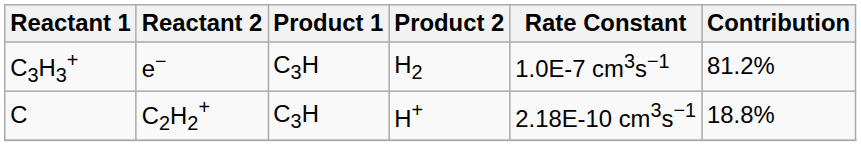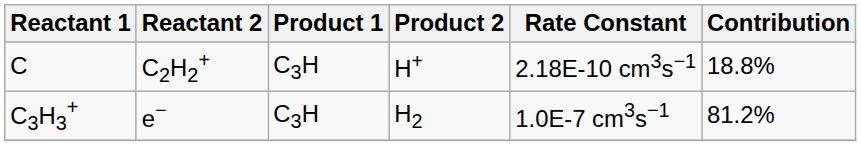 <table class="wikitable" border="1">
 <tr>
 <th>Reactant 1</th>
 <th>Reactant 2</th>
 <th>Product 1</th>
 <th>Product 2</th>
 <th>Rate Constant</th>
 <th>Contribution</th>
 </tr>
 <tr>
+<td>C</td>
+<td>C<sub>2</sub>H<sub>2</sub><sup>+</sup></td>
+<td>C<sub>3</sub>H</td>
+<td>H<sup>+</sup></td>
+<td>2.18E-10 cm<sup>3</sup>s<sup>−1</sup></td>
+<td>18.8%</td>
+</tr>
+<tr>
 <td>C<sub>3</sub>H<sub>3</sub><sup>+</sup></td>
 <td>e<sup>−</sup></td>
 <td>C<sub>3</sub>H</td>
 <td>H<sub>2</sub></td>
 <td>1.0E-7 cm<sup>3</sup>s<sup>−1</sup></td>
 <td>81.2%</td>
 </tr>
 <tr>
-<td>C</td>
-<td>C<sub>2</sub>H<sub>2</sub><sup>+</sup></td>
-<td>C<sub>3</sub>H</td>
-<td>H<sup>+</sup></td>
-<td>2.18E-10 cm<sup>3</sup>s<sup>−1</sup></td>
-<td>18.8%</td>
-</tr>
-<tr>
 </tr>
 </table>
